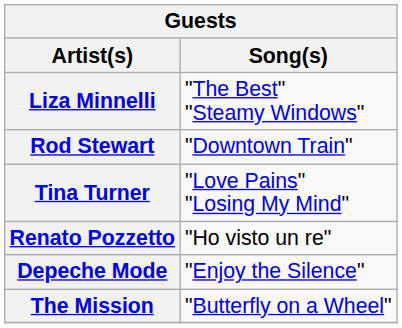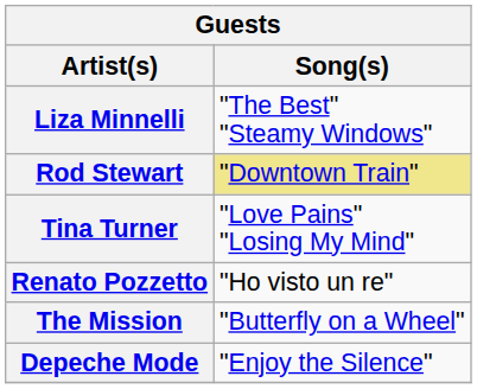 <table class="plainrowheaders wikitable">
 <tr>
 <th colspan="2">Guests </th>
 </tr>
 <tr>
 <th>Artist(s)</th>
 <th>Song(s)</th>
 </tr>
 <tr>
 <th scope="row"><a href='#'>Liza Minnelli</a></th>
 <td>"<a href='#'>The Best</a>"  <br> "<a href='#'>Steamy Windows</a>"</td>
 </tr>
 <tr>
 <th scope="row"><a href='#'>Rod Stewart</a></th>
-<td>"<a href='#'>Downtown Train</a>"</td>
+<td style="background: khaki;">"<a href='#'>Downtown Train</a>"</td>
 </tr>
 <tr>
 <th scope="row"><a href='#'>Tina Turner</a></th>
 <td>"<a href='#'>Love Pains</a>"  <br> "<a href='#'>Losing My Mind</a>"</td>
 </tr>
 <tr>
 <th scope="row"><a href='#'>Renato Pozzetto</a></th>
 <td>"Ho visto un re"</td>
 </tr>
 <tr>
+<th scope="row"><a href='#'>The Mission</a></th>
+<td>"<a href='#'>Butterfly on a Wheel</a>"</td>
+</tr>
+<tr>
 <th scope="row"><a href='#'>Depeche Mode</a></th>
 <td>"<a href='#'>Enjoy the Silence</a>"</td>
 </tr>
 <tr>
-<th scope="row"><a href='#'>The Mission</a></th>
-<td>"<a href='#'>Butterfly on a Wheel</a>"</td>
-</tr>
-<tr>
 </tr>
 </table>
